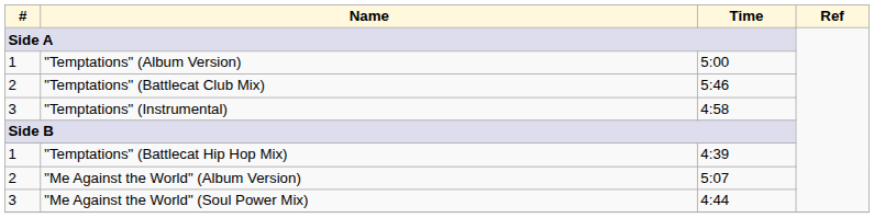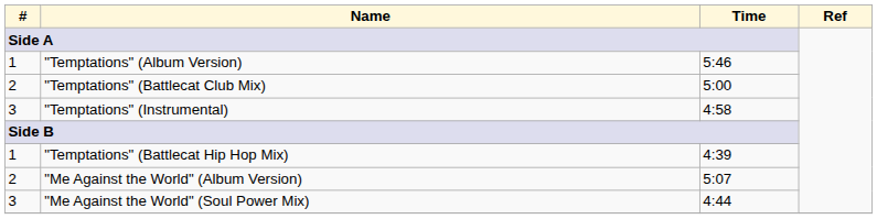 <table class="wikitable center" style="margin-top: 0; width:75%">
 <tr>
 <th style="background:cornsilk;">#</th>
 <th style="background:cornsilk;">Name</th>
 <th style="background:cornsilk;">Time</th>
 <th style="background:cornsilk;">Ref</th>
 </tr>
 <tr>
 <td style="background:#dde;" colspan="3" "font-size: 8pt"><strong>Side A</strong></td>
 <td rowspan="8"></td>
 </tr>
 <tr>
 <td>1</td>
 <td>"Temptations" (Album Version)</td>
-<td>5:00</td>
+<td>5:46</td>
 </tr>
 <tr>
 <td>2</td>
 <td>"Temptations" (Battlecat Club Mix)</td>
-<td>5:46</td>
+<td>5:00</td>
 </tr>
 <tr>
 <td>3</td>
 <td>"Temptations" (Instrumental)</td>
 <td>4:58</td>
 </tr>
 <tr>
 <td style="background:#dde;" colspan="3" "font-size: 8pt"><strong>Side B</strong></td>
 </tr>
 <tr>
 <td>1</td>
 <td>"Temptations" (Battlecat Hip Hop Mix)</td>
 <td>4:39</td>
 </tr>
 <tr>
 <td>2</td>
 <td>"Me Against the World" (Album Version)</td>
 <td>5:07</td>
 </tr>
 <tr>
 <td>3</td>
 <td>"Me Against the World" (Soul Power Mix)</td>
 <td>4:44</td>
 </tr>
 <tr>
 </tr>
 </table>
